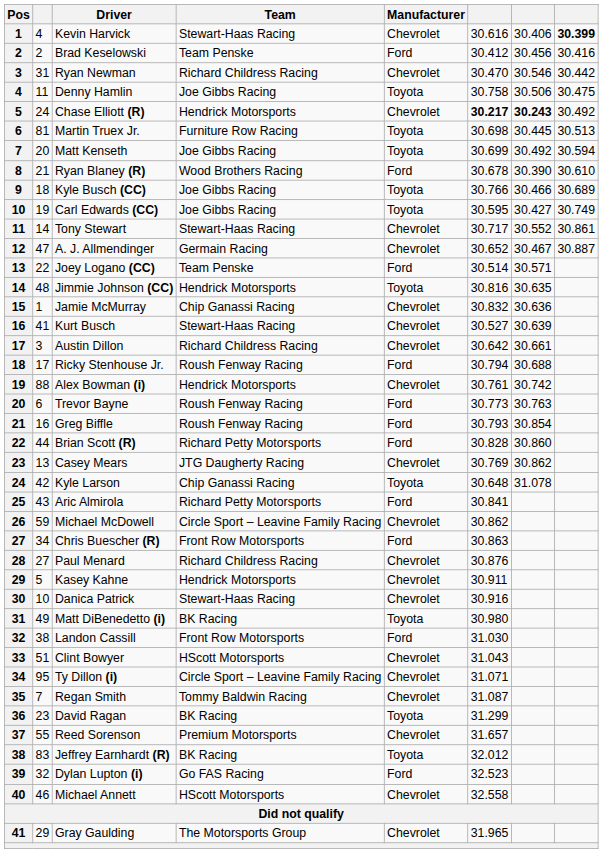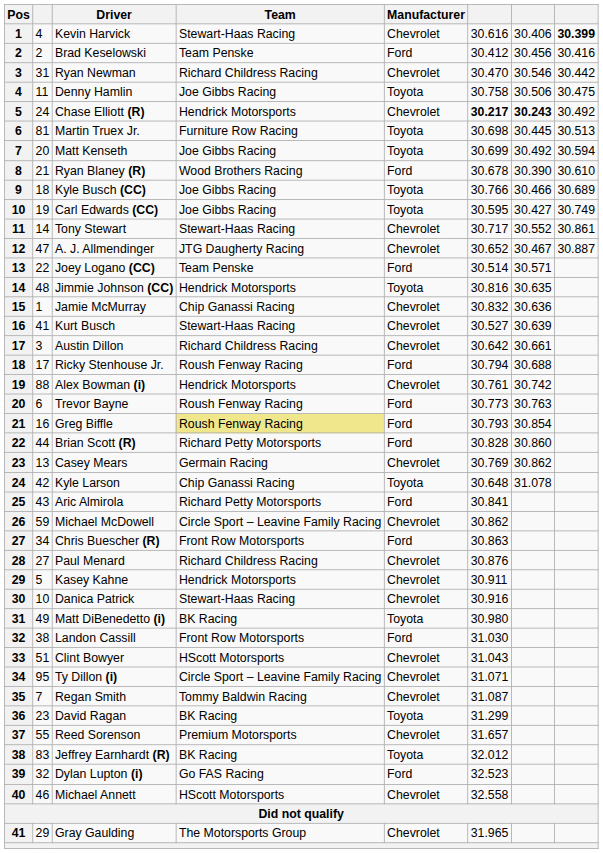 <table class="wikitable" style="font-size:95%">
 <tr>
 <th>Pos</th>
 <th></th>
 <th>Driver</th>
 <th>Team</th>
 <th>Manufacturer</th>
 <th></th>
 <th></th>
 <th></th>
 </tr>
 <tr>
 <th>1</th>
 <td>4</td>
 <td>Kevin Harvick</td>
 <td>Stewart-Haas Racing</td>
 <td>Chevrolet</td>
 <td>30.616</td>
 <td>30.406</td>
 <td><strong>30.399</strong></td>
 </tr>
 <tr>
 <th>2</th>
 <td>2</td>
 <td>Brad Keselowski</td>
 <td>Team Penske</td>
 <td>Ford</td>
 <td>30.412</td>
 <td>30.456</td>
 <td>30.416</td>
 </tr>
 <tr>
 <th>3</th>
 <td>31</td>
 <td>Ryan Newman</td>
 <td>Richard Childress Racing</td>
 <td>Chevrolet</td>
 <td>30.470</td>
 <td>30.546</td>
 <td>30.442</td>
 </tr>
 <tr>
 <th>4</th>
 <td>11</td>
 <td>Denny Hamlin</td>
 <td>Joe Gibbs Racing</td>
 <td>Toyota</td>
 <td>30.758</td>
 <td>30.506</td>
 <td>30.475</td>
 </tr>
 <tr>
 <th>5</th>
 <td>24</td>
 <td>Chase Elliott <strong>(R)</strong></td>
 <td>Hendrick Motorsports</td>
 <td>Chevrolet</td>
 <td><strong>30.217</strong></td>
 <td><strong>30.243</strong></td>
 <td>30.492</td>
 </tr>
 <tr>
 <th>6</th>
 <td>81</td>
 <td>Martin Truex Jr.</td>
 <td>Furniture Row Racing</td>
 <td>Toyota</td>
 <td>30.698</td>
 <td>30.445</td>
 <td>30.513</td>
 </tr>
 <tr>
 <th>7</th>
 <td>20</td>
 <td>Matt Kenseth</td>
 <td>Joe Gibbs Racing</td>
 <td>Toyota</td>
 <td>30.699</td>
 <td>30.492</td>
 <td>30.594</td>
 </tr>
 <tr>
 <th>8</th>
 <td>21</td>
 <td>Ryan Blaney <strong>(R)</strong></td>
 <td>Wood Brothers Racing</td>
 <td>Ford</td>
 <td>30.678</td>
 <td>30.390</td>
 <td>30.610</td>
 </tr>
 <tr>
 <th>9</th>
 <td>18</td>
 <td>Kyle Busch <strong>(CC)</strong></td>
 <td>Joe Gibbs Racing</td>
 <td>Toyota</td>
 <td>30.766</td>
 <td>30.466</td>
 <td>30.689</td>
 </tr>
 <tr>
 <th>10</th>
 <td>19</td>
 <td>Carl Edwards <strong>(CC)</strong></td>
 <td>Joe Gibbs Racing</td>
 <td>Toyota</td>
 <td>30.595</td>
 <td>30.427</td>
 <td>30.749</td>
 </tr>
 <tr>
 <th>11</th>
 <td>14</td>
 <td>Tony Stewart</td>
 <td>Stewart-Haas Racing</td>
 <td>Chevrolet</td>
 <td>30.717</td>
 <td>30.552</td>
 <td>30.861</td>
 </tr>
 <tr>
 <th>12</th>
 <td>47</td>
 <td>A. J. Allmendinger</td>
-<td>Germain Racing</td>
+<td>JTG Daugherty Racing</td>
 <td>Chevrolet</td>
 <td>30.652</td>
 <td>30.467</td>
 <td>30.887</td>
 </tr>
 <tr>
 <th>13</th>
 <td>22</td>
 <td>Joey Logano <strong>(CC)</strong></td>
 <td>Team Penske</td>
 <td>Ford</td>
 <td>30.514</td>
 <td>30.571</td>
 <td></td>
 </tr>
 <tr>
 <th>14</th>
 <td>48</td>
 <td>Jimmie Johnson <strong>(CC)</strong></td>
 <td>Hendrick Motorsports</td>
 <td>Toyota</td>
 <td>30.816</td>
 <td>30.635</td>
 <td></td>
 </tr>
 <tr>
 <th>15</th>
 <td>1</td>
 <td>Jamie McMurray</td>
 <td>Chip Ganassi Racing</td>
 <td>Chevrolet</td>
 <td>30.832</td>
 <td>30.636</td>
 <td></td>
 </tr>
 <tr>
 <th>16</th>
 <td>41</td>
 <td>Kurt Busch</td>
 <td>Stewart-Haas Racing</td>
 <td>Chevrolet</td>
 <td>30.527</td>
 <td>30.639</td>
 <td></td>
 </tr>
 <tr>
 <th>17</th>
 <td>3</td>
 <td>Austin Dillon</td>
 <td>Richard Childress Racing</td>
 <td>Chevrolet</td>
 <td>30.642</td>
 <td>30.661</td>
 <td></td>
 </tr>
 <tr>
 <th>18</th>
 <td>17</td>
 <td>Ricky Stenhouse Jr.</td>
 <td>Roush Fenway Racing</td>
 <td>Ford</td>
 <td>30.794</td>
 <td>30.688</td>
 <td></td>
 </tr>
 <tr>
 <th>19</th>
 <td>88</td>
 <td>Alex Bowman <strong>(i)</strong></td>
 <td>Hendrick Motorsports</td>
 <td>Chevrolet</td>
 <td>30.761</td>
 <td>30.742</td>
 <td></td>
 </tr>
 <tr>
 <th>20</th>
 <td>6</td>
 <td>Trevor Bayne</td>
 <td>Roush Fenway Racing</td>
 <td>Ford</td>
 <td>30.773</td>
 <td>30.763</td>
 <td></td>
 </tr>
 <tr>
 <th>21</th>
 <td>16</td>
 <td>Greg Biffle</td>
-<td>Roush Fenway Racing</td>
+<td style="background: khaki;">Roush Fenway Racing</td>
 <td>Ford</td>
 <td>30.793</td>
 <td>30.854</td>
 <td></td>
 </tr>
 <tr>
 <th>22</th>
 <td>44</td>
 <td>Brian Scott <strong>(R)</strong></td>
 <td>Richard Petty Motorsports</td>
 <td>Ford</td>
 <td>30.828</td>
 <td>30.860</td>
 <td></td>
 </tr>
 <tr>
 <th>23</th>
 <td>13</td>
 <td>Casey Mears</td>
-<td>JTG Daugherty Racing</td>
+<td>Germain Racing</td>
 <td>Chevrolet</td>
 <td>30.769</td>
 <td>30.862</td>
 <td></td>
 </tr>
 <tr>
 <th>24</th>
 <td>42</td>
 <td>Kyle Larson</td>
 <td>Chip Ganassi Racing</td>
 <td>Toyota</td>
 <td>30.648</td>
 <td>31.078</td>
 <td></td>
 </tr>
 <tr>
 <th>25</th>
 <td>43</td>
 <td>Aric Almirola</td>
 <td>Richard Petty Motorsports</td>
 <td>Ford</td>
 <td>30.841</td>
 <td></td>
 <td></td>
 </tr>
 <tr>
 <th>26</th>
 <td>59</td>
 <td>Michael McDowell</td>
 <td>Circle Sport – Leavine Family Racing</td>
 <td>Chevrolet</td>
 <td>30.862</td>
 <td></td>
 <td></td>
 </tr>
 <tr>
 <th>27</th>
 <td>34</td>
 <td>Chris Buescher <strong>(R)</strong></td>
 <td>Front Row Motorsports</td>
 <td>Ford</td>
 <td>30.863</td>
 <td></td>
 <td></td>
 </tr>
 <tr>
 <th>28</th>
 <td>27</td>
 <td>Paul Menard</td>
 <td>Richard Childress Racing</td>
 <td>Chevrolet</td>
 <td>30.876</td>
 <td></td>
 <td></td>
 </tr>
 <tr>
 <th>29</th>
 <td>5</td>
 <td>Kasey Kahne</td>
 <td>Hendrick Motorsports</td>
 <td>Chevrolet</td>
 <td>30.911</td>
 <td></td>
 <td></td>
 </tr>
 <tr>
 <th>30</th>
 <td>10</td>
 <td>Danica Patrick</td>
 <td>Stewart-Haas Racing</td>
 <td>Chevrolet</td>
 <td>30.916</td>
 <td></td>
 <td></td>
 </tr>
 <tr>
 <th>31</th>
 <td>49</td>
 <td>Matt DiBenedetto <strong>(i)</strong></td>
 <td>BK Racing</td>
 <td>Toyota</td>
 <td>30.980</td>
 <td></td>
 <td></td>
 </tr>
 <tr>
 <th>32</th>
 <td>38</td>
 <td>Landon Cassill</td>
 <td>Front Row Motorsports</td>
 <td>Ford</td>
 <td>31.030</td>
 <td></td>
 <td></td>
 </tr>
 <tr>
 <th>33</th>
 <td>51</td>
 <td>Clint Bowyer</td>
 <td>HScott Motorsports</td>
 <td>Chevrolet</td>
 <td>31.043</td>
 <td></td>
 <td></td>
 </tr>
 <tr>
 <th>34</th>
 <td>95</td>
 <td>Ty Dillon <strong>(i)</strong></td>
 <td>Circle Sport – Leavine Family Racing</td>
 <td>Chevrolet</td>
 <td>31.071</td>
 <td></td>
 <td></td>
 </tr>
 <tr>
 <th>35</th>
 <td>7</td>
 <td>Regan Smith</td>
 <td>Tommy Baldwin Racing</td>
 <td>Chevrolet</td>
 <td>31.087</td>
 <td></td>
 <td></td>
 </tr>
 <tr>
 <th>36</th>
 <td>23</td>
 <td>David Ragan</td>
 <td>BK Racing</td>
 <td>Toyota</td>
 <td>31.299</td>
 <td></td>
 <td></td>
 </tr>
 <tr>
 <th>37</th>
 <td>55</td>
 <td>Reed Sorenson</td>
 <td>Premium Motorsports</td>
 <td>Chevrolet</td>
 <td>31.657</td>
 <td></td>
 <td></td>
 </tr>
 <tr>
 <th>38</th>
 <td>83</td>
 <td>Jeffrey Earnhardt <strong>(R)</strong></td>
 <td>BK Racing</td>
 <td>Toyota</td>
 <td>32.012</td>
 <td></td>
 <td></td>
 </tr>
 <tr>
 <th>39</th>
 <td>32</td>
 <td>Dylan Lupton <strong>(i)</strong></td>
 <td>Go FAS Racing</td>
 <td>Ford</td>
 <td>32.523</td>
 <td></td>
 <td></td>
 </tr>
 <tr>
 <th>40</th>
 <td>46</td>
 <td>Michael Annett</td>
 <td>HScott Motorsports</td>
 <td>Chevrolet</td>
 <td>32.558</td>
 <td></td>
 <td></td>
 </tr>
 <tr>
 <th colspan="8">Did not qualify</th>
 </tr>
 <tr>
 <th>41</th>
 <td>29</td>
 <td>Gray Gaulding</td>
 <td>The Motorsports Group</td>
 <td>Chevrolet</td>
 <td>31.965</td>
 <td></td>
 <td></td>
 </tr>
 <tr>
 <th colspan="8"></th>
 </tr>
 </table>
